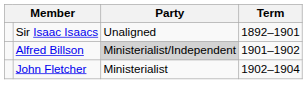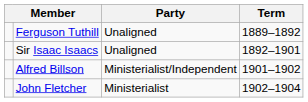 <table class="wikitable">
 <tr>
 <th colspan="2">Member</th>
 <th>Party</th>
 <th>Term</th>
+</tr>
+<tr>
+<td> </td>
+<td><a href='#'>Ferguson Tuthill</a></td>
+<td>Unaligned</td>
+<td>1889–1892</td>
 </tr>
 <tr>
 <td> </td>
 <td>Sir <a href='#'>Isaac Isaacs</a></td>
 <td>Unaligned</td>
 <td>1892–1901</td>
 </tr>
 <tr>
 <td> </td>
 <td><a href='#'>Alfred Billson</a></td>
-<td style="background: lightgrey;">Ministerialist/Independent</td>
+<td>Ministerialist/Independent</td>
 <td>1901–1902</td>
 </tr>
 <tr>
 <td> </td>
 <td><a href='#'>John Fletcher</a></td>
 <td>Ministerialist</td>
 <td>1902–1904</td>
 </tr>
 </table>
